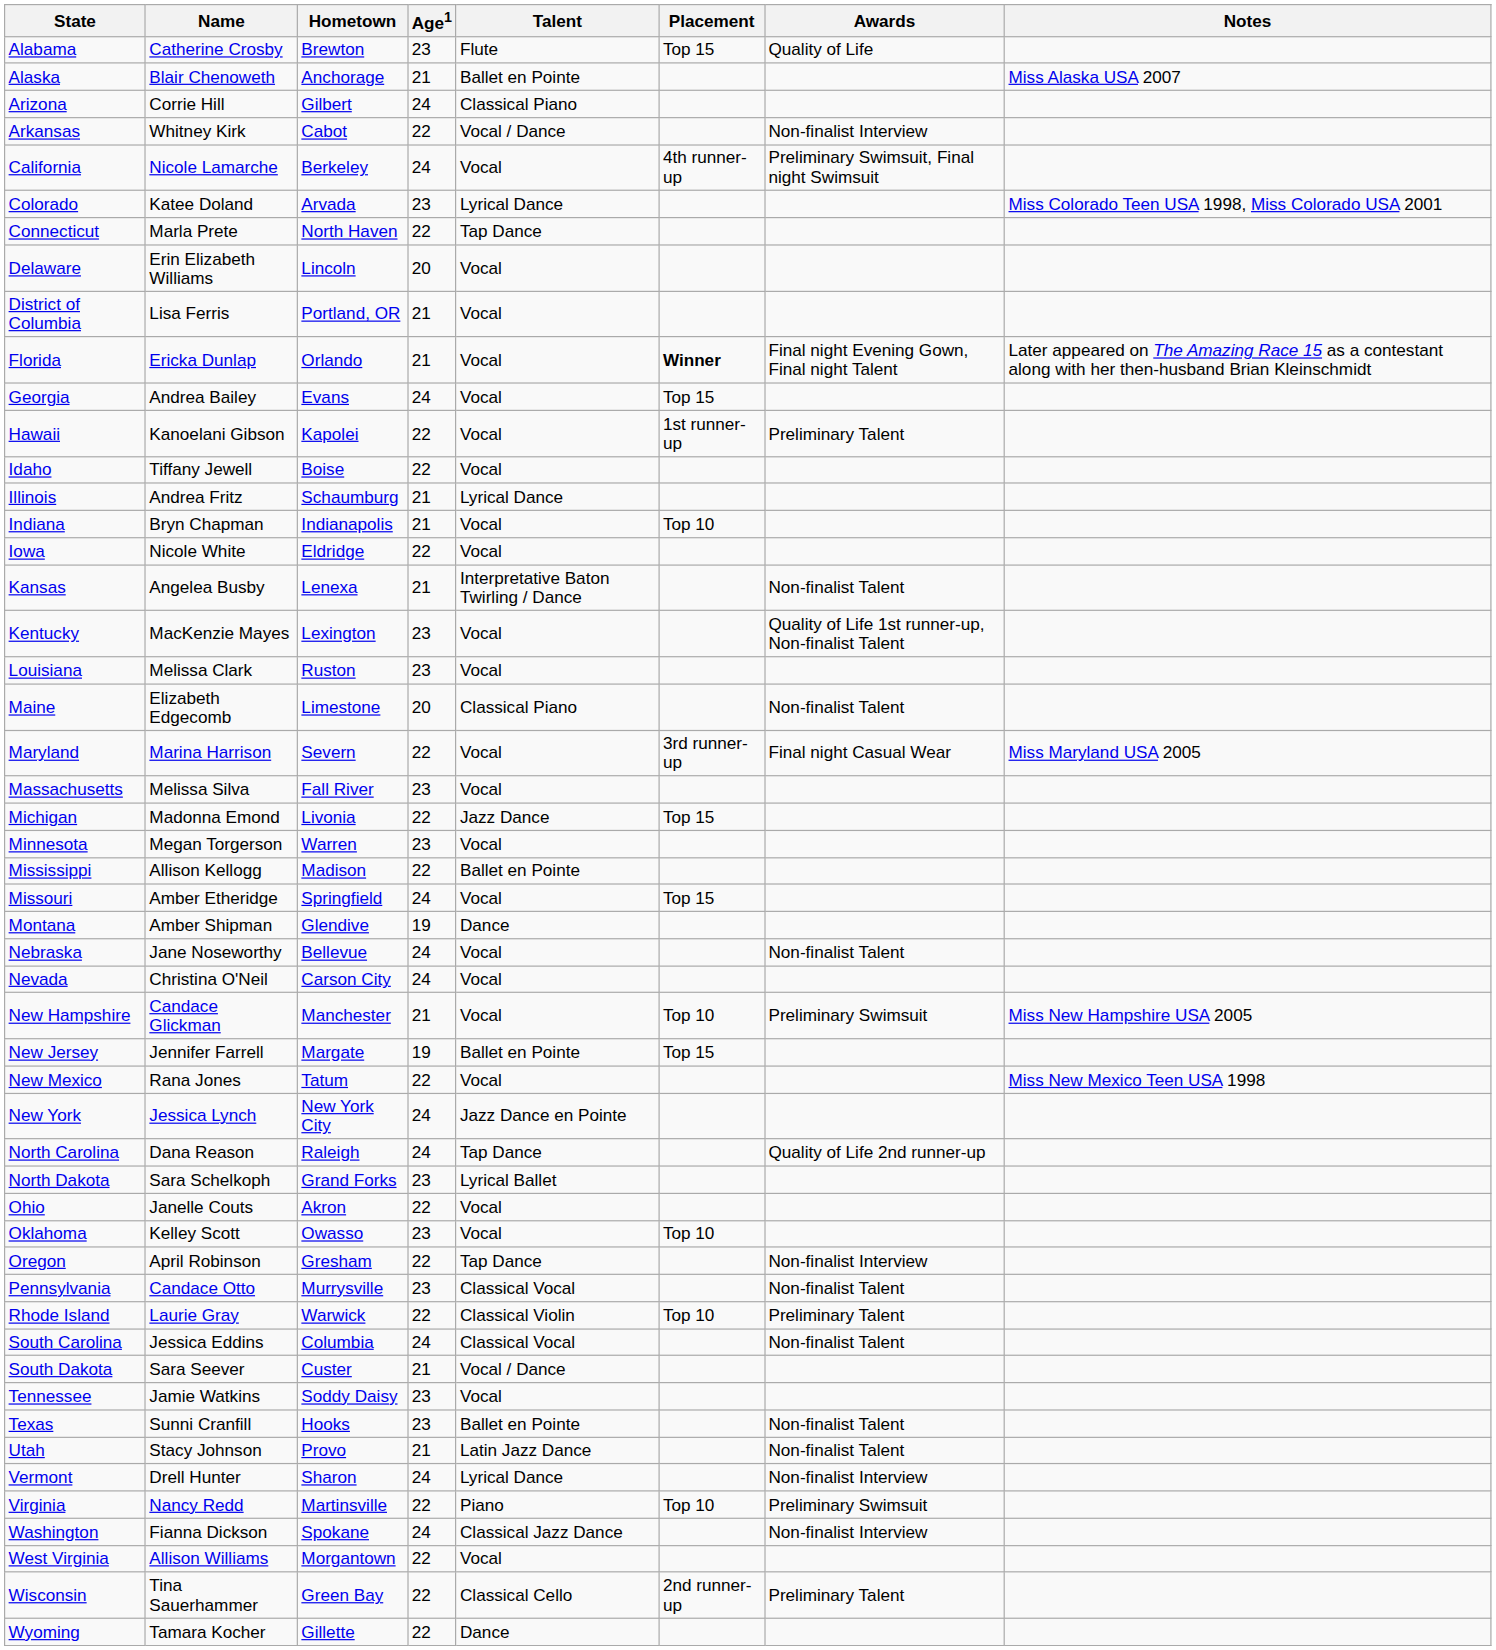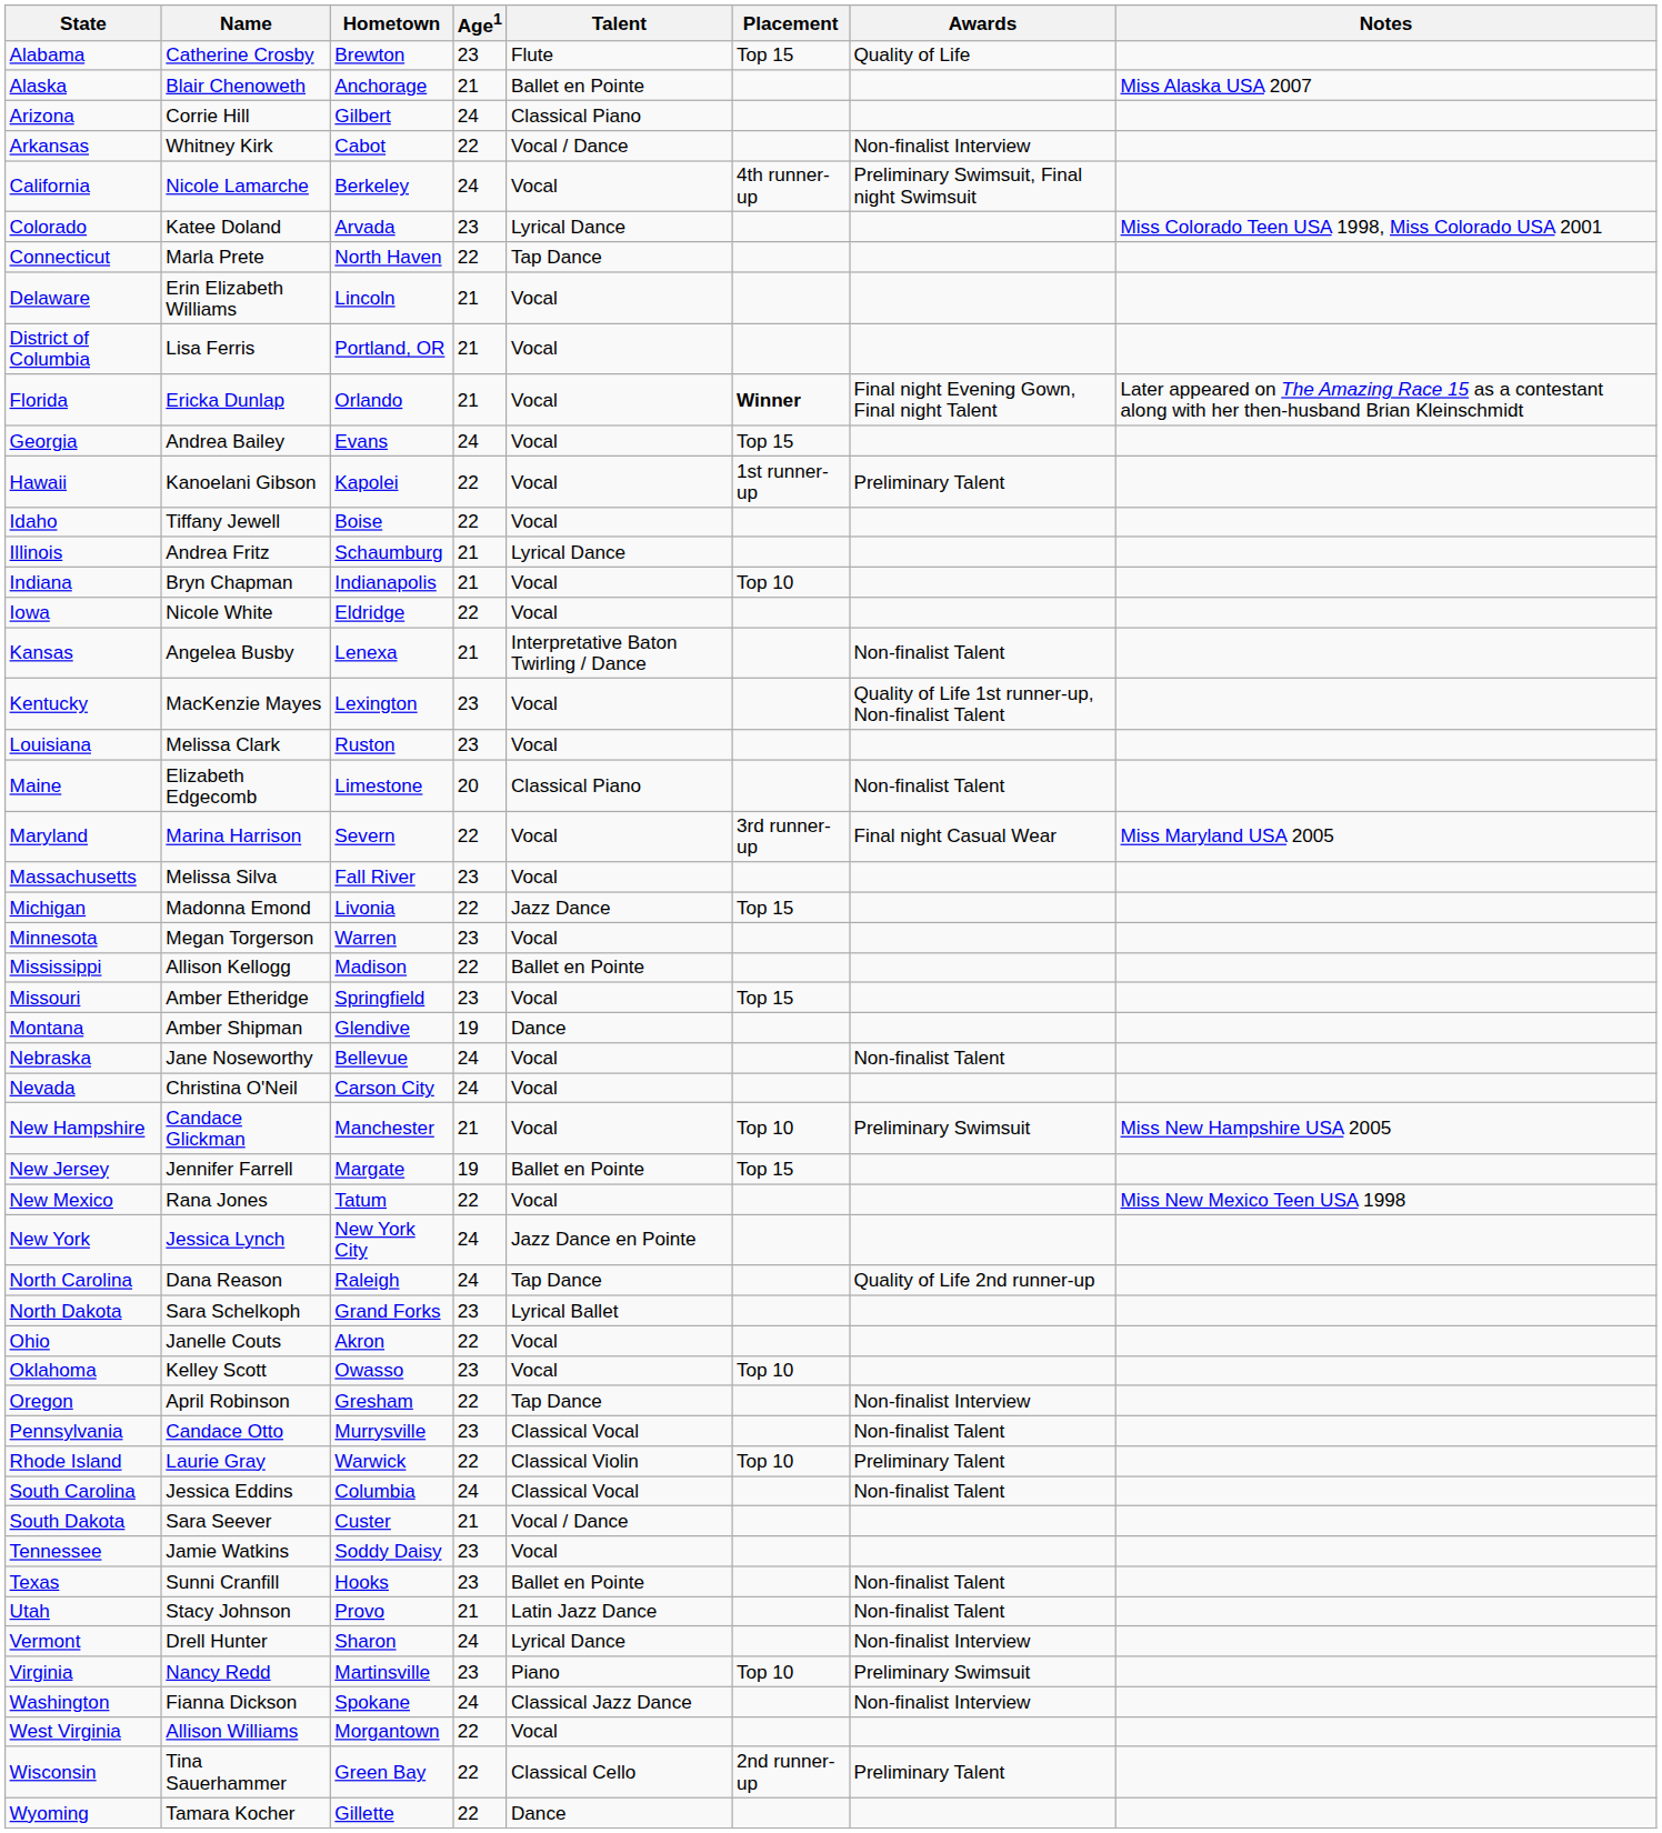 <table class="wikitable sortable collapsible" style="font-size:90%">
 <tr>
 <th>State</th>
 <th>Name</th>
 <th>Hometown</th>
 <th>Age<sup>1</sup></th>
 <th>Talent</th>
 <th>Placement</th>
 <th>Awards</th>
 <th>Notes</th>
 </tr>
 <tr>
 <td><a href='#'>Alabama</a></td>
 <td><a href='#'>Catherine Crosby</a></td>
 <td><a href='#'>Brewton</a></td>
 <td>23</td>
 <td>Flute</td>
 <td>Top 15</td>
 <td>Quality of Life</td>
 <td></td>
 </tr>
 <tr>
 <td><a href='#'>Alaska</a></td>
 <td><a href='#'>Blair Chenoweth</a></td>
 <td><a href='#'>Anchorage</a></td>
 <td>21</td>
 <td>Ballet en Pointe</td>
 <td></td>
 <td></td>
 <td><a href='#'>Miss Alaska USA</a> 2007</td>
 </tr>
 <tr>
 <td><a href='#'>Arizona</a></td>
 <td>Corrie Hill</td>
 <td><a href='#'>Gilbert</a></td>
 <td>24</td>
 <td>Classical Piano</td>
 <td></td>
 <td></td>
 <td></td>
 </tr>
 <tr>
 <td><a href='#'>Arkansas</a></td>
 <td>Whitney Kirk</td>
 <td><a href='#'>Cabot</a></td>
 <td>22</td>
 <td>Vocal / Dance</td>
 <td></td>
 <td>Non-finalist Interview</td>
 <td></td>
 </tr>
 <tr>
 <td><a href='#'>California</a></td>
 <td><a href='#'>Nicole Lamarche</a></td>
 <td><a href='#'>Berkeley</a></td>
 <td>24</td>
 <td>Vocal</td>
 <td>4th runner-up</td>
 <td>Preliminary Swimsuit, Final night Swimsuit</td>
 <td></td>
 </tr>
 <tr>
 <td><a href='#'>Colorado</a></td>
 <td>Katee Doland</td>
 <td><a href='#'>Arvada</a></td>
 <td>23</td>
 <td>Lyrical Dance</td>
 <td></td>
 <td></td>
 <td><a href='#'>Miss Colorado Teen USA</a> 1998, <a href='#'>Miss Colorado USA</a> 2001</td>
 </tr>
 <tr>
 <td><a href='#'>Connecticut</a></td>
 <td>Marla Prete</td>
 <td><a href='#'>North Haven</a></td>
 <td>22</td>
 <td>Tap Dance</td>
 <td></td>
 <td></td>
 <td></td>
 </tr>
 <tr>
 <td><a href='#'>Delaware</a></td>
 <td>Erin Elizabeth Williams</td>
 <td><a href='#'>Lincoln</a></td>
-<td>20</td>
+<td>21</td>
 <td>Vocal</td>
 <td></td>
 <td></td>
 <td></td>
 </tr>
 <tr>
 <td><a href='#'>District of Columbia</a></td>
 <td>Lisa Ferris</td>
 <td><a href='#'>Portland, OR</a></td>
 <td>21</td>
 <td>Vocal</td>
 <td></td>
 <td></td>
 <td></td>
 </tr>
 <tr>
 <td><a href='#'>Florida</a></td>
 <td><a href='#'>Ericka Dunlap</a></td>
 <td><a href='#'>Orlando</a></td>
 <td>21</td>
 <td>Vocal</td>
 <td><strong>Winner</strong></td>
 <td>Final night Evening Gown, Final night Talent</td>
 <td>Later appeared on <em><a href='#'>The Amazing Race 15</a></em> as a contestant along with her then-husband Brian Kleinschmidt</td>
 </tr>
 <tr>
 <td><a href='#'>Georgia</a></td>
 <td>Andrea Bailey</td>
 <td><a href='#'>Evans</a></td>
 <td>24</td>
 <td>Vocal</td>
 <td>Top 15</td>
 <td></td>
 <td></td>
 </tr>
 <tr>
 <td><a href='#'>Hawaii</a></td>
 <td>Kanoelani Gibson</td>
 <td><a href='#'>Kapolei</a></td>
 <td>22</td>
 <td>Vocal</td>
 <td>1st runner-up</td>
 <td>Preliminary Talent</td>
 <td></td>
 </tr>
 <tr>
 <td><a href='#'>Idaho</a></td>
 <td>Tiffany Jewell</td>
 <td><a href='#'>Boise</a></td>
 <td>22</td>
 <td>Vocal</td>
 <td></td>
 <td></td>
 <td></td>
 </tr>
 <tr>
 <td><a href='#'>Illinois</a></td>
 <td>Andrea Fritz</td>
 <td><a href='#'>Schaumburg</a></td>
 <td>21</td>
 <td>Lyrical Dance</td>
 <td></td>
 <td></td>
 <td></td>
 </tr>
 <tr>
 <td><a href='#'>Indiana</a></td>
 <td>Bryn Chapman</td>
 <td><a href='#'>Indianapolis</a></td>
 <td>21</td>
 <td>Vocal</td>
 <td>Top 10</td>
 <td></td>
 <td></td>
 </tr>
 <tr>
 <td><a href='#'>Iowa</a></td>
 <td>Nicole White</td>
 <td><a href='#'>Eldridge</a></td>
 <td>22</td>
 <td>Vocal</td>
 <td></td>
 <td></td>
 <td></td>
 </tr>
 <tr>
 <td><a href='#'>Kansas</a></td>
 <td>Angelea Busby</td>
 <td><a href='#'>Lenexa</a></td>
 <td>21</td>
 <td>Interpretative Baton Twirling / Dance</td>
 <td></td>
 <td>Non-finalist Talent</td>
 <td></td>
 </tr>
 <tr>
 <td><a href='#'>Kentucky</a></td>
 <td>MacKenzie Mayes</td>
 <td><a href='#'>Lexington</a></td>
 <td>23</td>
 <td>Vocal</td>
 <td></td>
 <td>Quality of Life 1st runner-up, Non-finalist Talent</td>
 <td></td>
 </tr>
 <tr>
 <td><a href='#'>Louisiana</a></td>
 <td>Melissa Clark</td>
 <td><a href='#'>Ruston</a></td>
 <td>23</td>
 <td>Vocal</td>
 <td></td>
 <td></td>
 <td></td>
 </tr>
 <tr>
 <td><a href='#'>Maine</a></td>
 <td>Elizabeth Edgecomb</td>
 <td><a href='#'>Limestone</a></td>
 <td>20</td>
 <td>Classical Piano</td>
 <td></td>
 <td>Non-finalist Talent</td>
 <td></td>
 </tr>
 <tr>
 <td><a href='#'>Maryland</a></td>
 <td><a href='#'>Marina Harrison</a></td>
 <td><a href='#'>Severn</a></td>
 <td>22</td>
 <td>Vocal</td>
 <td>3rd runner-up</td>
 <td>Final night Casual Wear</td>
 <td><a href='#'>Miss Maryland USA</a> 2005</td>
 </tr>
 <tr>
 <td><a href='#'>Massachusetts</a></td>
 <td>Melissa Silva</td>
 <td><a href='#'>Fall River</a></td>
 <td>23</td>
 <td>Vocal</td>
 <td></td>
 <td></td>
 <td></td>
 </tr>
 <tr>
 <td><a href='#'>Michigan</a></td>
 <td>Madonna Emond</td>
 <td><a href='#'>Livonia</a></td>
 <td>22</td>
 <td>Jazz Dance</td>
 <td>Top 15</td>
 <td></td>
 <td></td>
 </tr>
 <tr>
 <td><a href='#'>Minnesota</a></td>
 <td>Megan Torgerson</td>
 <td><a href='#'>Warren</a></td>
 <td>23</td>
 <td>Vocal</td>
 <td></td>
 <td></td>
 <td></td>
 </tr>
 <tr>
 <td><a href='#'>Mississippi</a></td>
 <td>Allison Kellogg</td>
 <td><a href='#'>Madison</a></td>
 <td>22</td>
 <td>Ballet en Pointe</td>
 <td></td>
 <td></td>
 <td></td>
 </tr>
 <tr>
 <td><a href='#'>Missouri</a></td>
 <td>Amber Etheridge</td>
 <td><a href='#'>Springfield</a></td>
-<td>24</td>
+<td>23</td>
 <td>Vocal</td>
 <td>Top 15</td>
 <td></td>
 <td></td>
 </tr>
 <tr>
 <td><a href='#'>Montana</a></td>
 <td>Amber Shipman</td>
 <td><a href='#'>Glendive</a></td>
 <td>19</td>
 <td>Dance</td>
 <td></td>
 <td></td>
 <td></td>
 </tr>
 <tr>
 <td><a href='#'>Nebraska</a></td>
 <td>Jane Noseworthy</td>
 <td><a href='#'>Bellevue</a></td>
 <td>24</td>
 <td>Vocal</td>
 <td></td>
 <td>Non-finalist Talent</td>
 <td></td>
 </tr>
 <tr>
 <td><a href='#'>Nevada</a></td>
 <td>Christina O'Neil</td>
 <td><a href='#'>Carson City</a></td>
 <td>24</td>
 <td>Vocal</td>
 <td></td>
 <td></td>
 <td></td>
 </tr>
 <tr>
 <td><a href='#'>New Hampshire</a></td>
 <td><a href='#'>Candace Glickman</a></td>
 <td><a href='#'>Manchester</a></td>
 <td>21</td>
 <td>Vocal</td>
 <td>Top 10</td>
 <td>Preliminary Swimsuit</td>
 <td><a href='#'>Miss New Hampshire USA</a> 2005</td>
 </tr>
 <tr>
 <td><a href='#'>New Jersey</a></td>
 <td>Jennifer Farrell</td>
 <td><a href='#'>Margate</a></td>
 <td>19</td>
 <td>Ballet en Pointe</td>
 <td>Top 15</td>
 <td></td>
 <td></td>
 </tr>
 <tr>
 <td><a href='#'>New Mexico</a></td>
 <td>Rana Jones</td>
 <td><a href='#'>Tatum</a></td>
 <td>22</td>
 <td>Vocal</td>
 <td></td>
 <td></td>
 <td><a href='#'>Miss New Mexico Teen USA</a> 1998</td>
 </tr>
 <tr>
 <td><a href='#'>New York</a></td>
 <td><a href='#'>Jessica Lynch</a></td>
 <td><a href='#'>New York City</a></td>
 <td>24</td>
 <td>Jazz Dance en Pointe</td>
 <td></td>
 <td></td>
 <td></td>
 </tr>
 <tr>
 <td><a href='#'>North Carolina</a></td>
 <td>Dana Reason</td>
 <td><a href='#'>Raleigh</a></td>
 <td>24</td>
 <td>Tap Dance</td>
 <td></td>
 <td>Quality of Life 2nd runner-up</td>
 <td></td>
 </tr>
 <tr>
 <td><a href='#'>North Dakota</a></td>
 <td>Sara Schelkoph</td>
 <td><a href='#'>Grand Forks</a></td>
 <td>23</td>
 <td>Lyrical Ballet</td>
 <td></td>
 <td></td>
 <td></td>
 </tr>
 <tr>
 <td><a href='#'>Ohio</a></td>
 <td>Janelle Couts</td>
 <td><a href='#'>Akron</a></td>
 <td>22</td>
 <td>Vocal</td>
 <td></td>
 <td></td>
 <td></td>
 </tr>
 <tr>
 <td><a href='#'>Oklahoma</a></td>
 <td>Kelley Scott</td>
 <td><a href='#'>Owasso</a></td>
 <td>23</td>
 <td>Vocal</td>
 <td>Top 10</td>
 <td></td>
 <td></td>
 </tr>
 <tr>
 <td><a href='#'>Oregon</a></td>
 <td>April Robinson</td>
 <td><a href='#'>Gresham</a></td>
 <td>22</td>
 <td>Tap Dance</td>
 <td></td>
 <td>Non-finalist Interview</td>
 <td></td>
 </tr>
 <tr>
 <td><a href='#'>Pennsylvania</a></td>
 <td><a href='#'>Candace Otto</a></td>
 <td><a href='#'>Murrysville</a></td>
 <td>23</td>
 <td>Classical Vocal</td>
 <td></td>
 <td>Non-finalist Talent</td>
 <td></td>
 </tr>
 <tr>
 <td><a href='#'>Rhode Island</a></td>
 <td><a href='#'>Laurie Gray</a></td>
 <td><a href='#'>Warwick</a></td>
 <td>22</td>
 <td>Classical Violin</td>
 <td>Top 10</td>
 <td>Preliminary Talent</td>
 <td></td>
 </tr>
 <tr>
 <td><a href='#'>South Carolina</a></td>
 <td>Jessica Eddins</td>
 <td><a href='#'>Columbia</a></td>
 <td>24</td>
 <td>Classical Vocal</td>
 <td></td>
 <td>Non-finalist Talent</td>
 <td></td>
 </tr>
 <tr>
 <td><a href='#'>South Dakota</a></td>
 <td>Sara Seever</td>
 <td><a href='#'>Custer</a></td>
 <td>21</td>
 <td>Vocal / Dance</td>
 <td></td>
 <td></td>
 <td></td>
 </tr>
 <tr>
 <td><a href='#'>Tennessee</a></td>
 <td>Jamie Watkins</td>
 <td><a href='#'>Soddy Daisy</a></td>
 <td>23</td>
 <td>Vocal</td>
 <td></td>
 <td></td>
 <td></td>
 </tr>
 <tr>
 <td><a href='#'>Texas</a></td>
 <td>Sunni Cranfill</td>
 <td><a href='#'>Hooks</a></td>
 <td>23</td>
 <td>Ballet en Pointe</td>
 <td></td>
 <td>Non-finalist Talent</td>
 <td></td>
 </tr>
 <tr>
 <td><a href='#'>Utah</a></td>
 <td>Stacy Johnson</td>
 <td><a href='#'>Provo</a></td>
 <td>21</td>
 <td>Latin Jazz Dance</td>
 <td></td>
 <td>Non-finalist Talent</td>
 <td></td>
 </tr>
 <tr>
 <td><a href='#'>Vermont</a></td>
 <td>Drell Hunter</td>
 <td><a href='#'>Sharon</a></td>
 <td>24</td>
 <td>Lyrical Dance</td>
 <td></td>
 <td>Non-finalist Interview</td>
 <td></td>
 </tr>
 <tr>
 <td><a href='#'>Virginia</a></td>
 <td><a href='#'>Nancy Redd</a></td>
 <td><a href='#'>Martinsville</a></td>
-<td>22</td>
+<td>23</td>
 <td>Piano</td>
 <td>Top 10</td>
 <td>Preliminary Swimsuit</td>
 <td></td>
 </tr>
 <tr>
 <td><a href='#'>Washington</a></td>
 <td>Fianna Dickson</td>
 <td><a href='#'>Spokane</a></td>
 <td>24</td>
 <td>Classical Jazz Dance</td>
 <td></td>
 <td>Non-finalist Interview</td>
 <td></td>
 </tr>
 <tr>
 <td><a href='#'>West Virginia</a></td>
 <td><a href='#'>Allison Williams</a></td>
 <td><a href='#'>Morgantown</a></td>
 <td>22</td>
 <td>Vocal</td>
 <td></td>
 <td></td>
 <td></td>
 </tr>
 <tr>
 <td><a href='#'>Wisconsin</a></td>
 <td>Tina Sauerhammer</td>
 <td><a href='#'>Green Bay</a></td>
 <td>22</td>
 <td>Classical Cello</td>
 <td>2nd runner-up</td>
 <td>Preliminary Talent</td>
 <td></td>
 </tr>
 <tr>
 <td><a href='#'>Wyoming</a></td>
 <td>Tamara Kocher</td>
 <td><a href='#'>Gillette</a></td>
 <td>22</td>
 <td>Dance</td>
 <td></td>
 <td></td>
 <td></td>
 </tr>
 </table>
